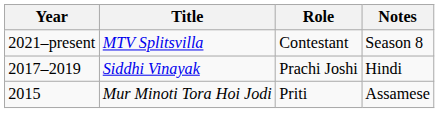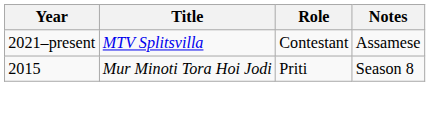 <table class="wikitable">
 <tr>
 <th>Year</th>
 <th>Title</th>
 <th>Role</th>
 <th>Notes</th>
 </tr>
 <tr>
 <td>2021–present</td>
 <td><em><a href='#'>MTV Splitsvilla</a></em></td>
 <td>Contestant</td>
-<td>Season 8</td>
-</tr>
-<tr>
-<td>2017–2019</td>
-<td><em><a href='#'>Siddhi Vinayak</a></em></td>
-<td>Prachi Joshi</td>
-<td>Hindi</td>
+<td>Assamese</td>
 </tr>
 <tr>
 <td>2015</td>
 <td><em>Mur Minoti Tora Hoi Jodi</em></td>
 <td>Priti</td>
-<td>Assamese</td>
+<td>Season 8</td>
 </tr>
 </table>
